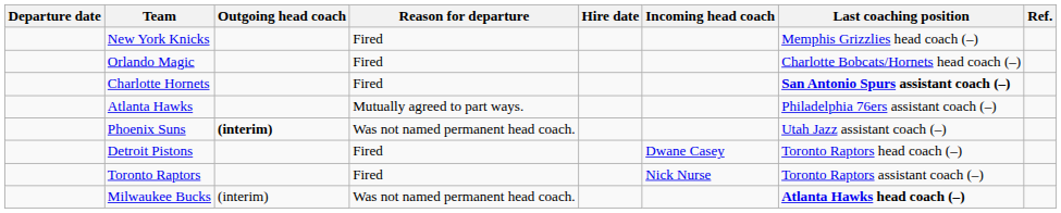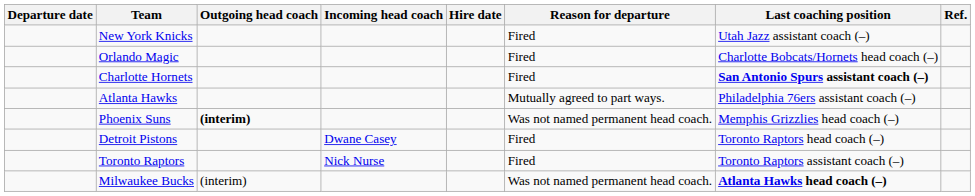 <table class="wikitable sortable">
 <tr>
 <th>Departure date</th>
 <th>Team</th>
 <th>Outgoing head coach</th>
+<th>Incoming head coach</th>
+<th>Hire date</th>
 <th>Reason for departure</th>
-<th>Hire date</th>
-<th>Incoming head coach</th>
 <th class="unsortable">Last coaching position</th>
 <th class="unsortable">Ref.</th>
 </tr>
 <tr>
 <td align=center></td>
 <td><a href='#'>New York Knicks</a></td>
 <td></td>
-<td>Fired</td>
 <td></td>
 <td></td>
-<td><a href='#'>Memphis Grizzlies</a> head coach (–)</td>
+<td>Fired</td>
+<td><a href='#'>Utah Jazz</a> assistant coach (–)</td>
 <td></td>
 </tr>
 <tr>
 <td align=center></td>
 <td><a href='#'>Orlando Magic</a></td>
 <td></td>
-<td>Fired</td>
 <td></td>
 <td></td>
+<td>Fired</td>
 <td><a href='#'>Charlotte Bobcats/Hornets</a> head coach (–)</td>
 <td></td>
 </tr>
 <tr>
 <td align=center></td>
 <td><a href='#'>Charlotte Hornets</a></td>
 <td></td>
-<td>Fired</td>
 <td></td>
 <td></td>
+<td>Fired</td>
 <td><strong><a href='#'>San Antonio Spurs</a> assistant coach (–)</strong></td>
 <td></td>
 </tr>
 <tr>
 <td align=center></td>
 <td><a href='#'>Atlanta Hawks</a></td>
 <td></td>
-<td>Mutually agreed to part ways.</td>
 <td></td>
 <td></td>
+<td>Mutually agreed to part ways.</td>
 <td><a href='#'>Philadelphia 76ers</a> assistant coach (–)</td>
 <td></td>
 </tr>
 <tr>
 <td align=center></td>
 <td><a href='#'>Phoenix Suns</a></td>
 <td><strong> (interim)</strong></td>
-<td>Was not named permanent head coach.</td>
 <td></td>
 <td></td>
-<td><a href='#'>Utah Jazz</a> assistant coach (–)</td>
+<td>Was not named permanent head coach.</td>
+<td><a href='#'>Memphis Grizzlies</a> head coach (–)</td>
 <td></td>
 </tr>
 <tr>
 <td align=center></td>
 <td><a href='#'>Detroit Pistons</a></td>
 <td></td>
+<td><a href='#'>Dwane Casey</a></td>
+<td></td>
 <td>Fired</td>
-<td></td>
-<td><a href='#'>Dwane Casey</a></td>
 <td><a href='#'>Toronto Raptors</a> head coach (–)</td>
 <td></td>
 </tr>
 <tr>
 <td align=center></td>
 <td><a href='#'>Toronto Raptors</a></td>
 <td></td>
+<td><a href='#'>Nick Nurse</a></td>
+<td></td>
 <td>Fired</td>
-<td></td>
-<td><a href='#'>Nick Nurse</a></td>
 <td><a href='#'>Toronto Raptors</a> assistant coach (–)</td>
 <td></td>
 </tr>
 <tr>
 <td align=center></td>
 <td><a href='#'>Milwaukee Bucks</a></td>
 <td> (interim)</td>
-<td>Was not named permanent head coach.</td>
 <td></td>
 <td></td>
+<td>Was not named permanent head coach.</td>
 <td><strong><a href='#'>Atlanta Hawks</a> head coach (–)</strong></td>
 <td></td>
 </tr>
 </table>
